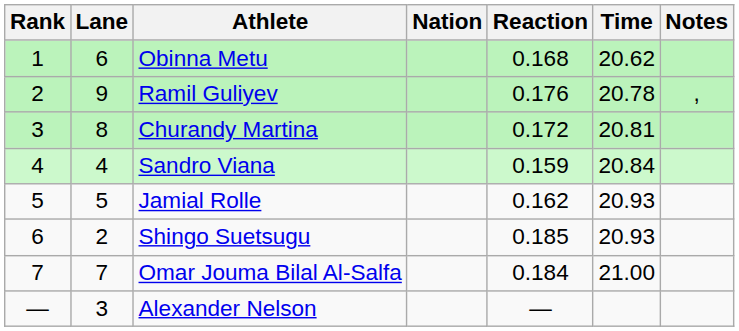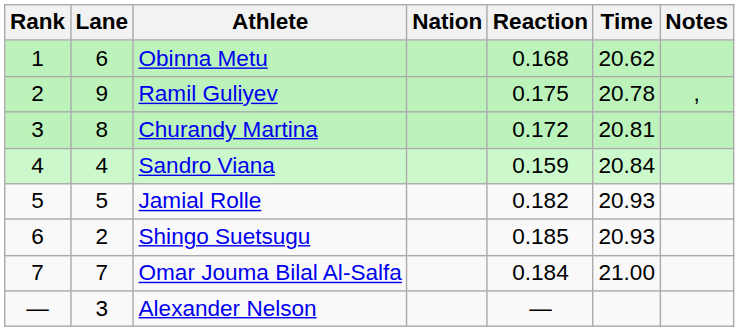 <table class="wikitable sortable" style="text-align:center">
 <tr>
 <th>Rank</th>
 <th>Lane</th>
 <th>Athlete</th>
 <th>Nation</th>
 <th>Reaction</th>
 <th>Time</th>
 <th>Notes</th>
 </tr>
 <tr bgcolor=bbf3bb>
 <td>1</td>
 <td>6</td>
 <td align=left><a href='#'>Obinna Metu</a></td>
 <td align=left></td>
 <td>0.168</td>
 <td>20.62</td>
 <td></td>
 </tr>
 <tr bgcolor=bbf3bb>
 <td>2</td>
 <td>9</td>
 <td align=left><a href='#'>Ramil Guliyev</a></td>
 <td align=left></td>
-<td>0.176</td>
+<td>0.175</td>
 <td>20.78</td>
 <td>, </td>
 </tr>
 <tr bgcolor=bbf3bb>
 <td>3</td>
 <td>8</td>
 <td align=left><a href='#'>Churandy Martina</a></td>
 <td align=left></td>
 <td>0.172</td>
 <td>20.81</td>
 <td></td>
 </tr>
 <tr bgcolor=ccf9cc>
 <td>4</td>
 <td>4</td>
 <td align=left><a href='#'>Sandro Viana</a></td>
 <td align=left></td>
 <td>0.159</td>
 <td>20.84</td>
 <td></td>
 </tr>
 <tr>
 <td>5</td>
 <td>5</td>
 <td align=left><a href='#'>Jamial Rolle</a></td>
 <td align=left></td>
-<td>0.162</td>
+<td>0.182</td>
 <td>20.93</td>
 <td></td>
 </tr>
 <tr>
 <td>6</td>
 <td>2</td>
 <td align=left><a href='#'>Shingo Suetsugu</a></td>
 <td align=left></td>
 <td>0.185</td>
 <td>20.93</td>
 <td></td>
 </tr>
 <tr>
 <td>7</td>
 <td>7</td>
 <td align=left><a href='#'>Omar Jouma Bilal Al-Salfa</a></td>
 <td align=left></td>
 <td>0.184</td>
 <td>21.00</td>
 <td></td>
 </tr>
 <tr>
 <td data-sort-value=8>—</td>
 <td>3</td>
 <td align=left><a href='#'>Alexander Nelson</a></td>
 <td align=left></td>
 <td data-sort-value=1.000>—</td>
 <td data-sort-value=99.99></td>
 <td></td>
 </tr>
 </table>
